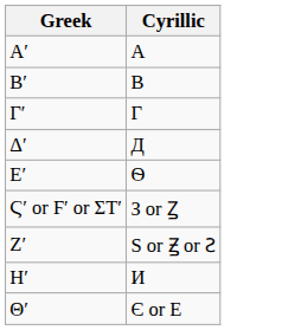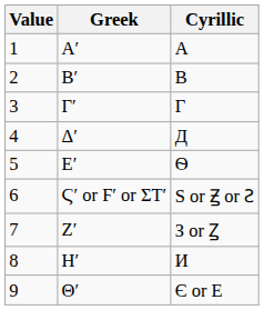 <table class="wikitable">
 <tr>
+<th>Value</th>
 <th>Greek</th>
 <th>Cyrillic</th>
 </tr>
 <tr>
+<td>1</td>
 <td>Αʹ</td>
 <td>А</td>
 </tr>
 <tr>
+<td>2</td>
 <td>Βʹ</td>
 <td>В</td>
 </tr>
 <tr>
+<td>3</td>
 <td>Γʹ</td>
 <td>Г</td>
 </tr>
 <tr>
+<td>4</td>
 <td>Δʹ</td>
 <td>Д</td>
 </tr>
 <tr>
+<td>5</td>
 <td>Εʹ</td>
 <td>Ѳ</td>
 </tr>
 <tr>
+<td>6</td>
 <td>Ϛʹ or Ϝʹ or ΣΤʹ</td>
+<td>Ѕ or Ꙃ or Ꙅ</td>
+</tr>
+<tr>
+<td>7</td>
+<td>Ζʹ</td>
 <td>З or Ꙁ</td>
 </tr>
 <tr>
-<td>Ζʹ</td>
-<td>Ѕ or Ꙃ or Ꙅ</td>
-</tr>
-<tr>
+<td>8</td>
 <td>Ηʹ</td>
 <td>И</td>
 </tr>
 <tr>
+<td>9</td>
 <td>Θʹ</td>
 <td>Є or Е</td>
 </tr>
 </table>
